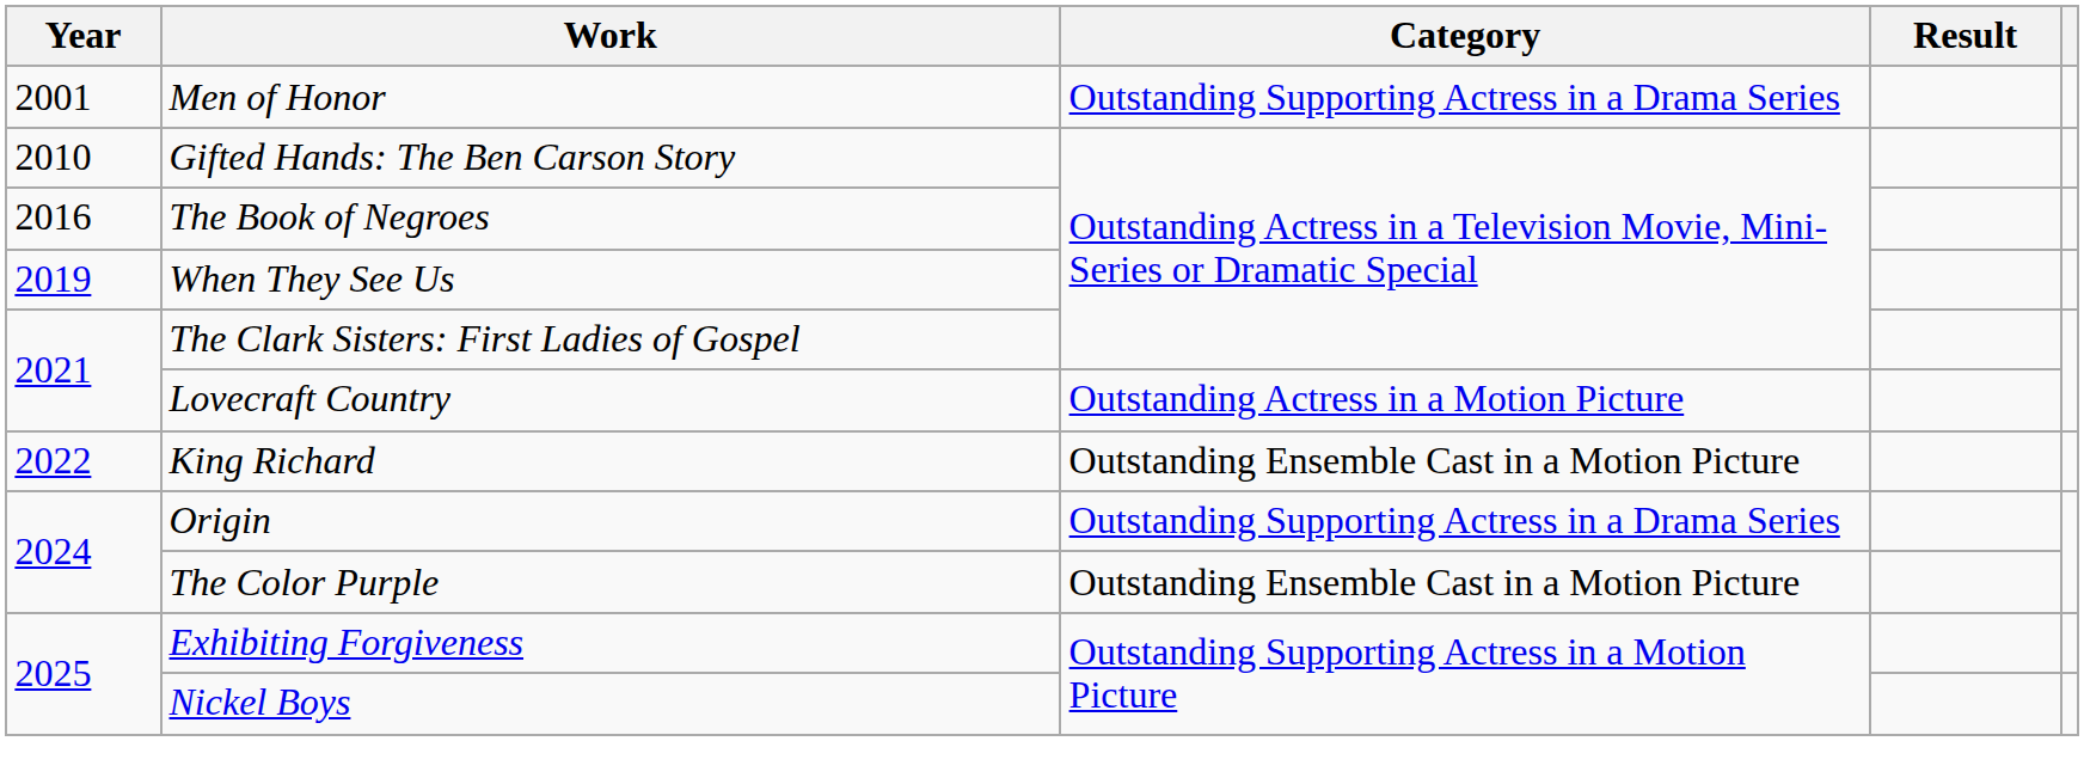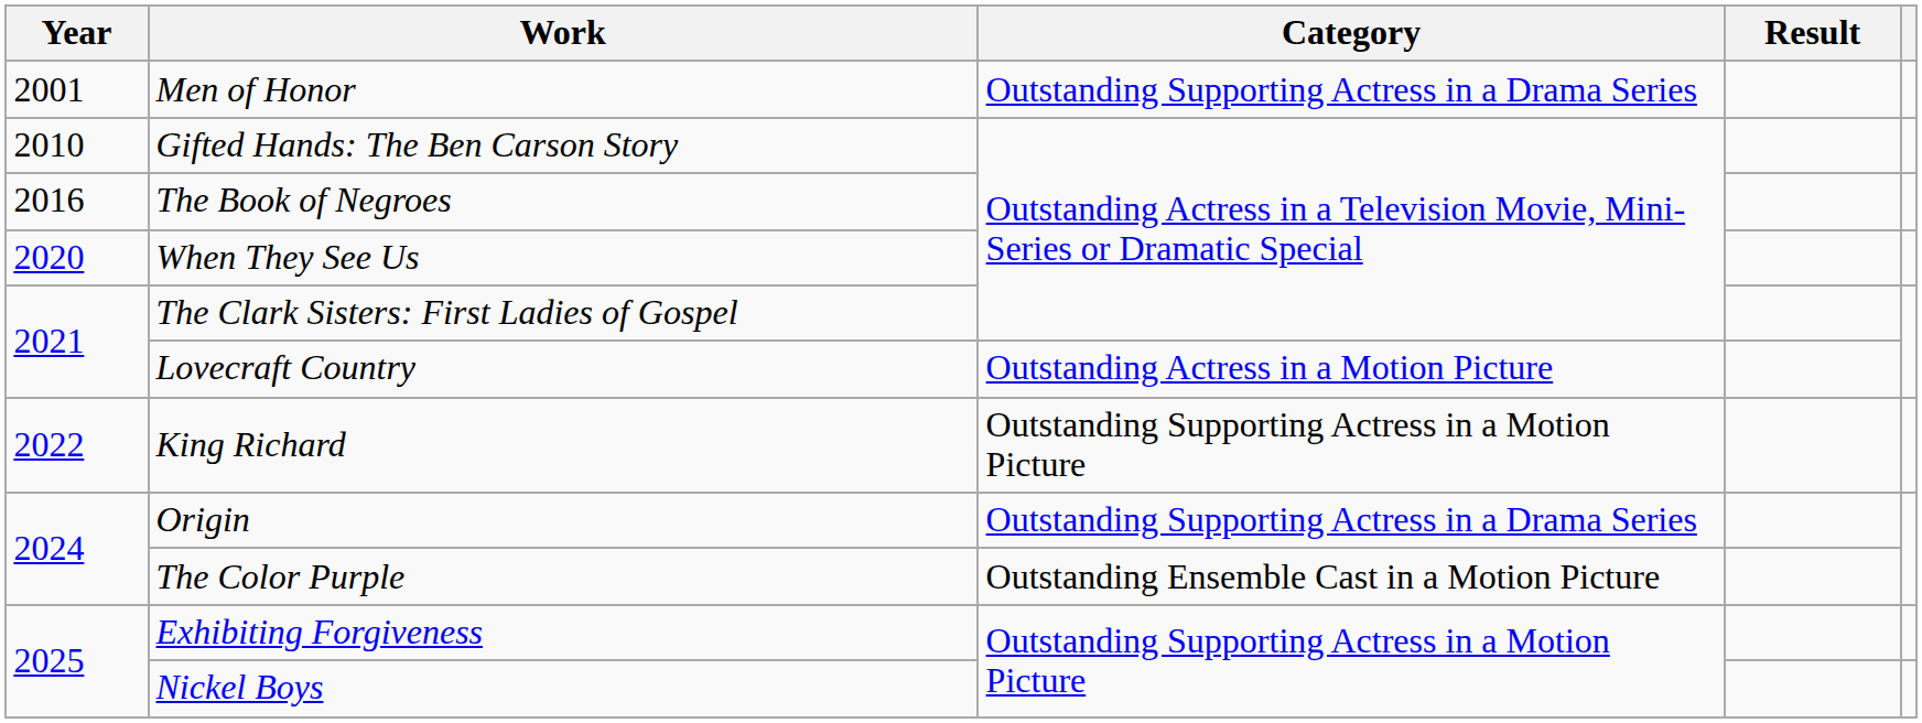 <table class="wikitable">
 <tr>
 <th scope="col" style="width:4em;">Year</th>
 <th scope="col" style="width:28em;">Work</th>
 <th scope="col" style="width:25em;">Category</th>
 <th scope="col" style="width:5em;">Result</th>
 <th></th>
 </tr>
 <tr>
 <td>2001</td>
 <td><em>Men of Honor</em></td>
 <td><a href='#'>Outstanding Supporting Actress in a Drama Series</a></td>
 <td></td>
 <td></td>
 </tr>
 <tr>
 <td>2010</td>
 <td><em>Gifted Hands: The Ben Carson Story</em></td>
 <td rowspan="4"><a href='#'>Outstanding Actress in a Television Movie, Mini-Series or Dramatic Special</a></td>
 <td></td>
 <td></td>
 </tr>
 <tr>
 <td>2016</td>
 <td><em>The Book of Negroes</em></td>
 <td></td>
 <td></td>
 </tr>
 <tr>
-<td><a href='#'>2019</a></td>
+<td><a href='#'>2020</a></td>
 <td><em>When They See Us</em></td>
 <td></td>
 <td></td>
 </tr>
 <tr>
 <td rowspan="2"><a href='#'>2021</a></td>
 <td><em>The Clark Sisters: First Ladies of Gospel</em></td>
 <td></td>
 <td rowspan="2"></td>
 </tr>
 <tr>
 <td><em>Lovecraft Country</em></td>
 <td><a href='#'>Outstanding Actress in a Motion Picture</a></td>
 <td></td>
 </tr>
 <tr>
 <td><a href='#'>2022</a></td>
 <td><em>King Richard</em></td>
-<td>Outstanding Ensemble Cast in a Motion Picture</td>
+<td>Outstanding Supporting Actress in a Motion Picture</td>
 <td></td>
 <td></td>
 </tr>
 <tr>
 <td rowspan="2"><a href='#'>2024</a></td>
 <td><em>Origin</em></td>
 <td><a href='#'>Outstanding Supporting Actress in a Drama Series</a></td>
 <td></td>
 <td rowspan="2"></td>
 </tr>
 <tr>
 <td><em>The Color Purple</em></td>
 <td>Outstanding Ensemble Cast in a Motion Picture</td>
 <td></td>
 </tr>
 <tr>
 <td rowspan="2"><a href='#'>2025</a></td>
 <td><em><a href='#'>Exhibiting Forgiveness</a></em></td>
 <td rowspan="2"><a href='#'>Outstanding Supporting Actress in a Motion Picture</a></td>
 <td></td>
 <td></td>
 </tr>
 <tr>
 <td><em><a href='#'>Nickel Boys</a></em></td>
 <td></td>
 <td></td>
 </tr>
 </table>
